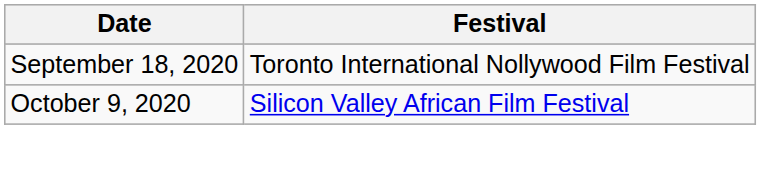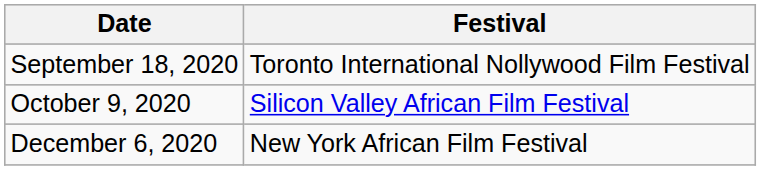 <table class="wikitable">
 <tr>
 <th>Date</th>
 <th>Festival</th>
 </tr>
 <tr>
 <td>September 18, 2020</td>
 <td>Toronto International Nollywood Film Festival</td>
 </tr>
 <tr>
 <td>October 9, 2020</td>
 <td><a href='#'>Silicon Valley African Film Festival</a></td>
 </tr>
+<tr>
+<td>December 6, 2020</td>
+<td>New York African Film Festival</td>
+</tr>
 </table>
